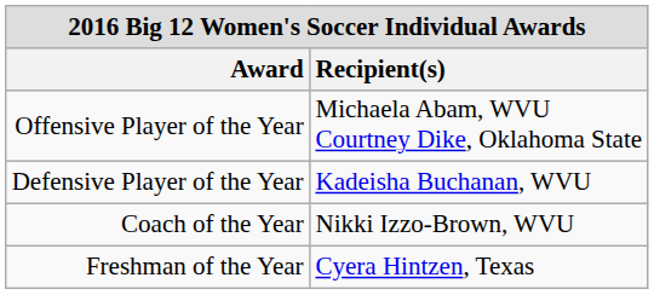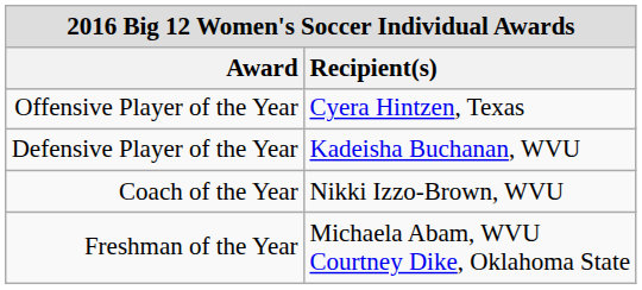 <table class="wikitable" style="white-space:nowrap; font-size:90%;">
 <tr>
 <td colspan="7" style="text-align:center; background:#ddd;"><strong>2016 Big 12 Women's Soccer Individual Awards</strong></td>
 </tr>
 <tr>
 <th style="text-align:right;">Award</th>
 <th style="text-align:left;">Recipient(s)</th>
 </tr>
 <tr>
 <td style="text-align:right;">Offensive Player of the Year</td>
-<td style="text-align:left;">Michaela Abam, WVU<br><a href='#'>Courtney Dike</a>, Oklahoma State</td>
+<td style="text-align:left;"><a href='#'>Cyera Hintzen</a>, Texas</td>
 </tr>
 <tr>
 <td style="text-align:right;">Defensive Player of the Year</td>
 <td style="text-align:left;"><a href='#'>Kadeisha Buchanan</a>, WVU</td>
 </tr>
 <tr>
 <td style="text-align:right;">Coach of the Year</td>
 <td style="text-align:left;">Nikki Izzo-Brown, WVU</td>
 </tr>
 <tr>
 <td style="text-align:right;">Freshman of the Year</td>
-<td style="text-align:left;"><a href='#'>Cyera Hintzen</a>, Texas</td>
+<td style="text-align:left;">Michaela Abam, WVU<br><a href='#'>Courtney Dike</a>, Oklahoma State</td>
 </tr>
 </table>
